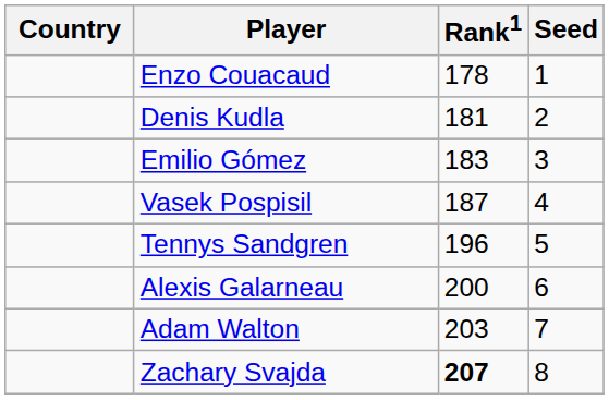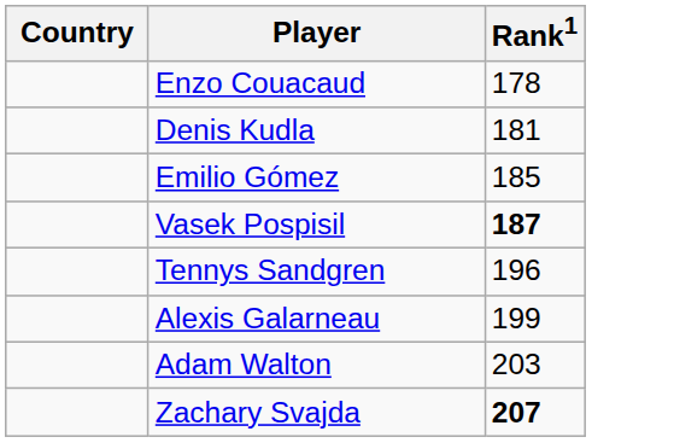 <table class="sortable wikitable">
 <tr>
 <th width="70">Country</th>
 <th width="175">Player</th>
 <th>Rank<sup>1</sup></th>
-<th>Seed</th>
 </tr>
 <tr>
 <td></td>
 <td><a href='#'>Enzo Couacaud</a></td>
 <td>178</td>
-<td>1</td>
 </tr>
 <tr>
 <td></td>
 <td><a href='#'>Denis Kudla</a></td>
 <td>181</td>
-<td>2</td>
 </tr>
 <tr>
 <td></td>
 <td><a href='#'>Emilio Gómez</a></td>
-<td>183</td>
-<td>3</td>
+<td>185</td>
 </tr>
 <tr>
 <td></td>
 <td><a href='#'>Vasek Pospisil</a></td>
-<td>187</td>
-<td>4</td>
+<td><strong>187</strong></td>
 </tr>
 <tr>
 <td></td>
 <td><a href='#'>Tennys Sandgren</a></td>
 <td>196</td>
-<td>5</td>
 </tr>
 <tr>
 <td></td>
 <td><a href='#'>Alexis Galarneau</a></td>
-<td>200</td>
-<td>6</td>
+<td>199</td>
 </tr>
 <tr>
 <td></td>
 <td><a href='#'>Adam Walton</a></td>
 <td>203</td>
-<td>7</td>
 </tr>
 <tr>
 <td></td>
 <td><a href='#'>Zachary Svajda</a></td>
 <td><strong>207</strong></td>
-<td>8</td>
 </tr>
 </table>
